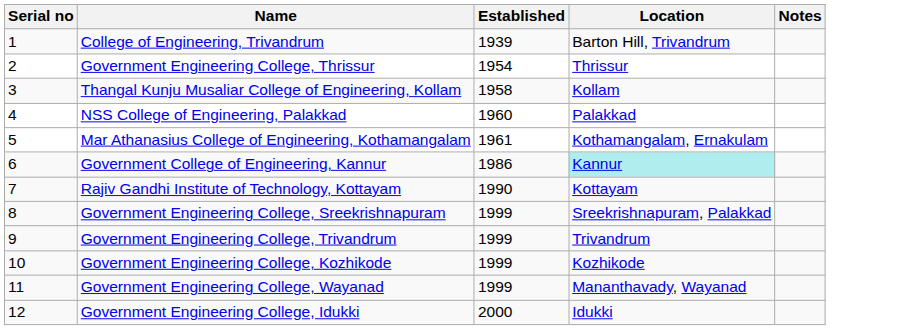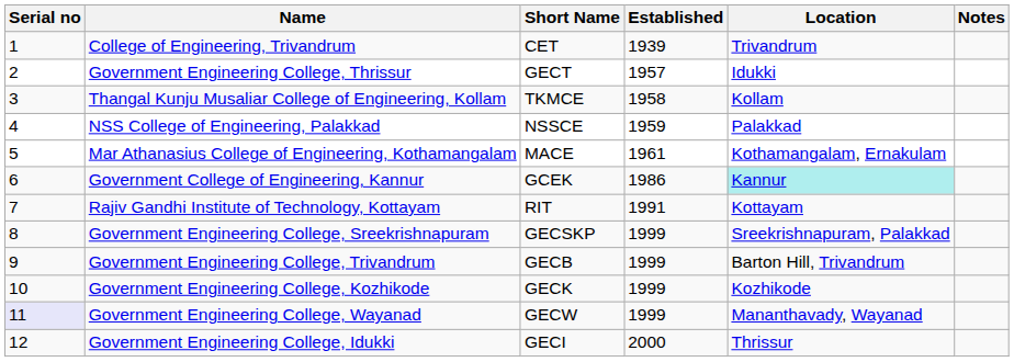 <table class="wikitable sortable">
 <tr>
 <th>Serial no</th>
 <th>Name</th>
+<th>Short Name</th>
 <th>Established</th>
 <th>Location</th>
 <th>Notes</th>
 </tr>
 <tr>
 <td>1</td>
 <td><a href='#'>College of Engineering, Trivandrum</a></td>
+<td>CET</td>
 <td>1939</td>
-<td>Barton Hill, <a href='#'>Trivandrum</a></td>
+<td><a href='#'>Trivandrum</a></td>
 <td></td>
 </tr>
 <tr style="background:white;" |>
 <td>2</td>
 <td><a href='#'>Government Engineering College, Thrissur</a></td>
-<td>1954</td>
-<td><a href='#'>Thrissur</a></td>
+<td>GECT</td>
+<td>1957</td>
+<td><a href='#'>Idukki</a></td>
 <td></td>
 </tr>
 <tr>
 <td>3</td>
 <td><a href='#'>Thangal Kunju Musaliar College of Engineering, Kollam</a></td>
+<td>TKMCE</td>
 <td>1958</td>
 <td><a href='#'>Kollam</a></td>
 <td></td>
 </tr>
 <tr style="background:white;" |>
 <td>4</td>
 <td><a href='#'>NSS College of Engineering, Palakkad</a></td>
-<td>1960</td>
+<td>NSSCE</td>
+<td>1959</td>
 <td><a href='#'>Palakkad</a></td>
 <td></td>
 </tr>
 <tr style="background:white;" |>
 <td>5</td>
 <td><a href='#'>Mar Athanasius College of Engineering, Kothamangalam</a></td>
+<td>MACE</td>
 <td>1961</td>
 <td><a href='#'>Kothamangalam</a>, <a href='#'>Ernakulam</a></td>
 <td></td>
 </tr>
 <tr>
 <td>6</td>
 <td><a href='#'>Government College of Engineering, Kannur</a></td>
+<td>GCEK</td>
 <td>1986</td>
 <td style="background: paleturquoise;"><a href='#'>Kannur</a></td>
 <td></td>
 </tr>
 <tr>
 <td>7</td>
 <td><a href='#'>Rajiv Gandhi Institute of Technology, Kottayam</a></td>
-<td>1990</td>
+<td>RIT</td>
+<td>1991</td>
 <td><a href='#'>Kottayam</a></td>
 <td></td>
 </tr>
 <tr style="background:;"|>
 <td>8</td>
 <td><a href='#'>Government Engineering College, Sreekrishnapuram</a></td>
+<td>GECSKP</td>
 <td>1999</td>
 <td><a href='#'>Sreekrishnapuram</a>, <a href='#'>Palakkad</a></td>
 <td></td>
 </tr>
 <tr>
 <td>9</td>
 <td><a href='#'>Government Engineering College, Trivandrum</a></td>
+<td>GECB</td>
 <td>1999</td>
-<td><a href='#'>Trivandrum</a></td>
+<td>Barton Hill, <a href='#'>Trivandrum</a></td>
 <td></td>
 </tr>
 <tr>
 <td>10</td>
 <td><a href='#'>Government Engineering College, Kozhikode</a></td>
+<td>GECK</td>
 <td>1999</td>
 <td><a href='#'>Kozhikode</a></td>
 <td></td>
 </tr>
 <tr>
-<td>11</td>
+<td style="background: lavender;">11</td>
 <td><a href='#'>Government Engineering College, Wayanad</a></td>
+<td>GECW</td>
 <td>1999</td>
 <td><a href='#'>Mananthavady</a>, <a href='#'>Wayanad</a></td>
 <td></td>
 </tr>
 <tr>
 <td>12</td>
 <td><a href='#'>Government Engineering College, Idukki</a></td>
+<td>GECI</td>
 <td>2000</td>
-<td><a href='#'>Idukki</a></td>
+<td><a href='#'>Thrissur</a></td>
 <td></td>
 </tr>
 </table>
